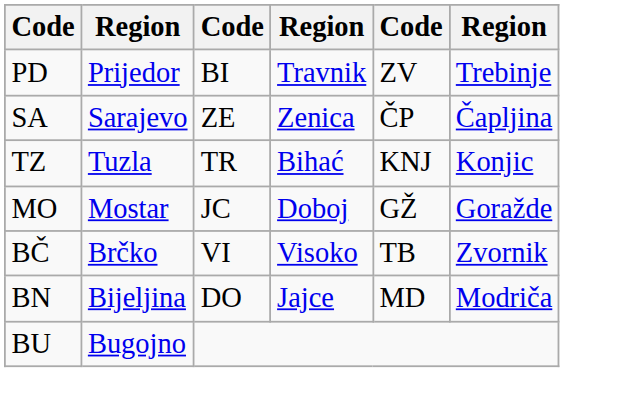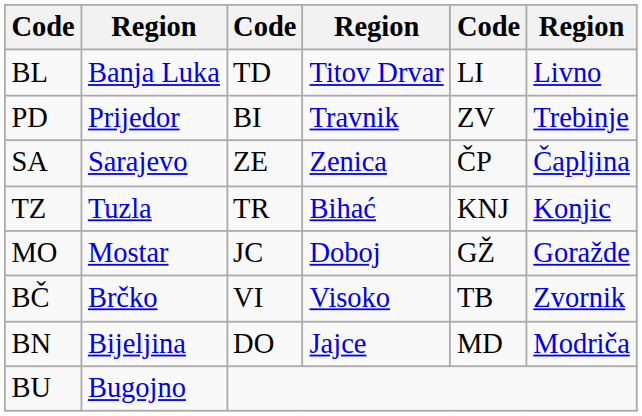 <table class="wikitable">
 <tr>
 <th>Code</th>
 <th>Region</th>
 <th>Code</th>
 <th>Region</th>
 <th>Code</th>
 <th>Region</th>
+</tr>
+<tr>
+<td>BL</td>
+<td><a href='#'>Banja Luka</a></td>
+<td>TD</td>
+<td><a href='#'>Titov Drvar</a></td>
+<td>LI</td>
+<td><a href='#'>Livno</a></td>
 </tr>
 <tr>
 <td>PD</td>
 <td><a href='#'>Prijedor</a></td>
 <td>BI</td>
 <td><a href='#'>Travnik</a></td>
 <td>ZV</td>
 <td><a href='#'>Trebinje</a></td>
 </tr>
 <tr>
 <td>SA</td>
 <td><a href='#'>Sarajevo</a></td>
 <td>ZE</td>
 <td><a href='#'>Zenica</a></td>
 <td>ČP</td>
 <td><a href='#'>Čapljina</a></td>
 </tr>
 <tr>
 <td>TZ</td>
 <td><a href='#'>Tuzla</a></td>
 <td>TR</td>
 <td><a href='#'>Bihać</a></td>
 <td>KNJ</td>
 <td><a href='#'>Konjic</a></td>
 </tr>
 <tr>
 <td>MO</td>
 <td><a href='#'>Mostar</a></td>
 <td>JC</td>
 <td><a href='#'>Doboj</a></td>
 <td>GŽ</td>
 <td><a href='#'>Goražde</a></td>
 </tr>
 <tr>
 <td>BČ</td>
 <td><a href='#'>Brčko</a></td>
 <td>VI</td>
 <td><a href='#'>Visoko</a></td>
 <td>TB</td>
 <td><a href='#'>Zvornik</a></td>
 </tr>
 <tr>
 <td>BN</td>
 <td><a href='#'>Bijeljina</a></td>
 <td>DO</td>
 <td><a href='#'>Jajce</a></td>
 <td>MD</td>
 <td><a href='#'>Modriča</a></td>
 </tr>
 <tr>
 <td>BU</td>
 <td><a href='#'>Bugojno</a></td>
 </tr>
 </table>
